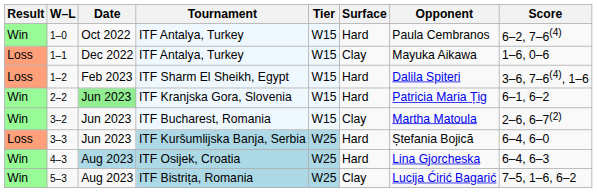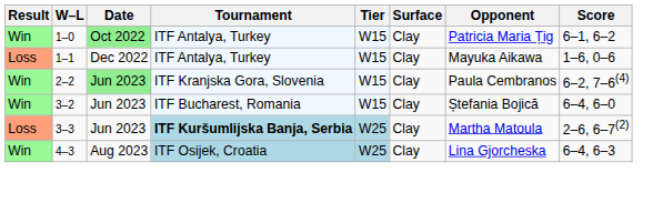 <table class="sortable wikitable">
 <tr>
 <th>Result</th>
 <th class="unsortable">W–L</th>
 <th>Date</th>
 <th>Tournament</th>
 <th>Tier</th>
 <th>Surface</th>
 <th>Opponent</th>
 <th class="unsortable">Score</th>
 </tr>
 <tr>
 <td style="background:#98fb98;">Win</td>
 <td><small>1–0</small></td>
-<td>Oct 2022</td>
+<td style="background: lightgreen;">Oct 2022</td>
 <td style="background:#f0f8ff;">ITF Antalya, Turkey</td>
 <td style="background:#f0f8ff;">W15</td>
-<td>Hard</td>
-<td> Paula Cembranos</td>
-<td>6–2, 7–6<sup>(4)</sup></td>
+<td>Clay</td>
+<td> <a href='#'>Patricia Maria Țig</a></td>
+<td>6–1, 6–2</td>
 </tr>
 <tr>
 <td style="background:#ffa07a;">Loss</td>
 <td><small>1–1</small></td>
 <td>Dec 2022</td>
 <td style="background:#f0f8ff;">ITF Antalya, Turkey</td>
 <td style="background:#f0f8ff;">W15</td>
 <td>Clay</td>
 <td> Mayuka Aikawa</td>
 <td>1–6, 0–6</td>
 </tr>
 <tr>
-<td style="background:#ffa07a;">Loss</td>
-<td><small>1–2</small></td>
-<td>Feb 2023</td>
-<td style="background: #f0f8ff;">ITF Sharm El Sheikh, Egypt</td>
-<td style="background: #f0f8ff;">W15</td>
-<td>Hard</td>
-<td> <a href='#'>Dalila Spiteri</a></td>
-<td>3–6, 7–6<sup>(4)</sup>, 1–6</td>
-</tr>
-<tr>
 <td style="background:#98fb98;">Win</td>
 <td><small>2–2</small></td>
 <td style="background: lightgreen;">Jun 2023</td>
 <td style="background:#f0f8ff;">ITF Kranjska Gora, Slovenia</td>
 <td style="background:#f0f8ff;">W15</td>
-<td>Hard</td>
-<td> <a href='#'>Patricia Maria Țig</a></td>
-<td>6–1, 6–2</td>
+<td>Clay</td>
+<td> Paula Cembranos</td>
+<td>6–2, 7–6<sup>(4)</sup></td>
 </tr>
 <tr>
 <td style="background:#98fb98;">Win</td>
 <td><small>3–2</small></td>
 <td>Jun 2023</td>
 <td style="background:#f0f8ff;">ITF Bucharest, Romania</td>
 <td style="background:#f0f8ff;">W15</td>
 <td>Clay</td>
-<td> <a href='#'>Martha Matoula</a></td>
-<td>2–6, 6–7<sup>(2)</sup></td>
+<td> Ștefania Bojică</td>
+<td>6–4, 6–0</td>
 </tr>
 <tr>
 <td style="background:#ffa07a;">Loss</td>
 <td><small>3–3</small></td>
 <td>Jun 2023</td>
-<td style="background:lightblue;">ITF Kuršumlijska Banja, Serbia</td>
+<td style="background:lightblue;"><strong>ITF Kuršumlijska Banja, Serbia</strong></td>
 <td style="background:lightblue;">W25</td>
-<td>Hard</td>
-<td> Ștefania Bojică</td>
-<td>6–4, 6–0</td>
+<td>Clay</td>
+<td> <a href='#'>Martha Matoula</a></td>
+<td>2–6, 6–7<sup>(2)</sup></td>
 </tr>
 <tr>
 <td style="background:#98fb98;">Win</td>
 <td><small>4–3</small></td>
-<td style="background: lightblue;">Aug 2023</td>
+<td>Aug 2023</td>
 <td style="background:lightblue">ITF Osijek, Croatia</td>
 <td style="background:lightblue">W25</td>
-<td>Hard</td>
+<td>Clay</td>
 <td> <a href='#'>Lina Gjorcheska</a></td>
 <td>6–4, 6–3</td>
 </tr>
-<tr>
-<td style="background:#98fb98;">Win</td>
-<td><small>5–3</small></td>
-<td>Aug 2023</td>
-<td style="background:lightblue;">ITF Bistrița, Romania</td>
-<td style="background:lightblue;">W25</td>
-<td>Clay</td>
-<td> <a href='#'>Lucija Ćirić Bagarić</a></td>
-<td>7–5, 1–6, 6–2</td>
-</tr>
 </table>
